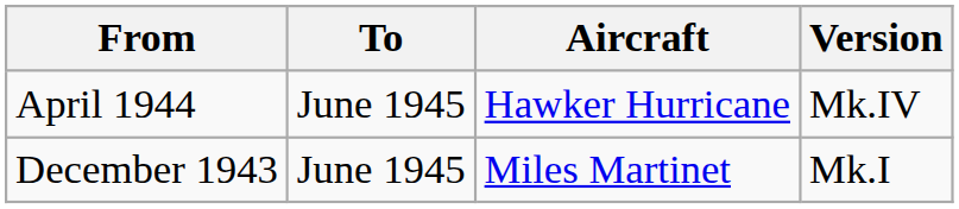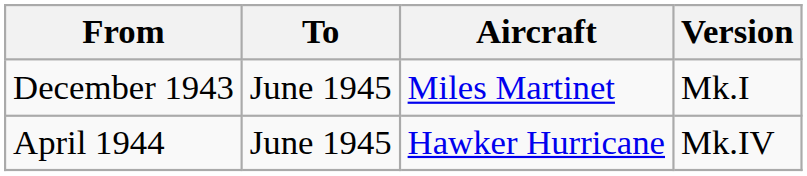 <table class="wikitable">
 <tr>
 <th>From</th>
 <th>To</th>
 <th>Aircraft</th>
 <th>Version</th>
 </tr>
 <tr>
+<td>December 1943</td>
+<td>June 1945</td>
+<td><a href='#'>Miles Martinet</a></td>
+<td>Mk.I</td>
+</tr>
+<tr>
 <td>April 1944</td>
 <td>June 1945</td>
 <td><a href='#'>Hawker Hurricane</a></td>
 <td>Mk.IV</td>
 </tr>
-<tr>
-<td>December 1943</td>
-<td>June 1945</td>
-<td><a href='#'>Miles Martinet</a></td>
-<td>Mk.I</td>
-</tr>
 </table>
